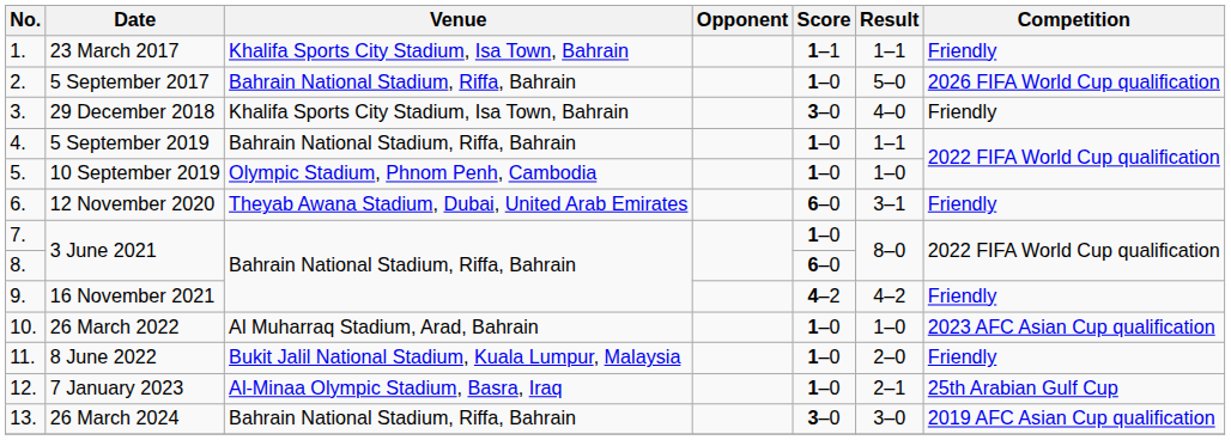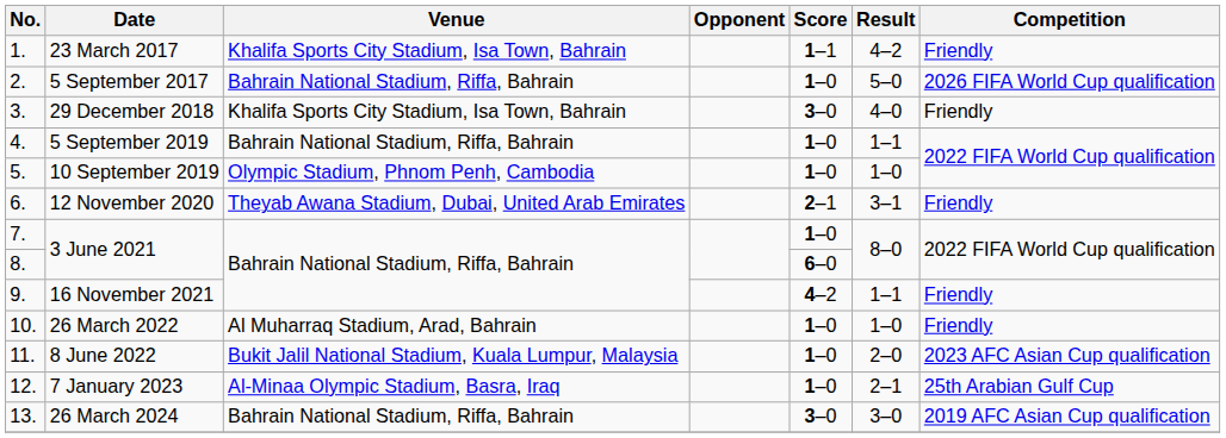 <table class="wikitable" style="font-size:100%;">
 <tr>
 <th>No.</th>
 <th>Date</th>
 <th>Venue</th>
 <th>Opponent</th>
 <th>Score</th>
 <th>Result</th>
 <th>Competition</th>
 </tr>
 <tr>
 <td>1.</td>
 <td>23 March 2017</td>
 <td><a href='#'>Khalifa Sports City Stadium</a>, <a href='#'>Isa Town</a>, <a href='#'>Bahrain</a></td>
 <td></td>
 <td align=center><strong>1</strong>–1</td>
-<td align=center>1–1</td>
+<td align=center>4–2</td>
 <td><a href='#'>Friendly</a></td>
 </tr>
 <tr>
 <td>2.</td>
 <td>5 September 2017</td>
 <td><a href='#'>Bahrain National Stadium</a>, <a href='#'>Riffa</a>, Bahrain</td>
 <td></td>
 <td align=center><strong>1</strong>–0</td>
 <td align=center>5–0</td>
 <td><a href='#'>2026 FIFA World Cup qualification</a></td>
 </tr>
 <tr>
 <td>3.</td>
 <td>29 December 2018</td>
 <td>Khalifa Sports City Stadium, Isa Town, Bahrain</td>
 <td></td>
 <td align=center><strong>3</strong>–0</td>
 <td align=center>4–0</td>
 <td>Friendly</td>
 </tr>
 <tr>
 <td>4.</td>
 <td>5 September 2019</td>
 <td>Bahrain National Stadium, Riffa, Bahrain</td>
 <td></td>
 <td align=center><strong>1</strong>–0</td>
 <td align=center>1–1</td>
 <td rowspan=2><a href='#'>2022 FIFA World Cup qualification</a></td>
 </tr>
 <tr>
 <td>5.</td>
 <td>10 September 2019</td>
 <td><a href='#'>Olympic Stadium</a>, <a href='#'>Phnom Penh</a>, <a href='#'>Cambodia</a></td>
 <td></td>
 <td align=center><strong>1</strong>–0</td>
 <td align=center>1–0</td>
 </tr>
 <tr>
 <td>6.</td>
 <td>12 November 2020</td>
 <td><a href='#'>Theyab Awana Stadium</a>, <a href='#'>Dubai</a>, <a href='#'>United Arab Emirates</a></td>
 <td></td>
-<td align=center><strong>6</strong>–0</td>
+<td align=center><strong>2</strong>–1</td>
 <td align=center>3–1</td>
 <td><a href='#'>Friendly</a></td>
 </tr>
 <tr>
 <td>7.</td>
 <td rowspan=2>3 June 2021</td>
 <td rowspan=3>Bahrain National Stadium, Riffa, Bahrain</td>
 <td rowspan=2></td>
 <td align=center><strong>1</strong>–0</td>
 <td rowspan=2 align=center>8–0</td>
 <td rowspan=2>2022 FIFA World Cup qualification</td>
 </tr>
 <tr>
 <td>8.</td>
 <td align=center><strong>6</strong>–0</td>
 </tr>
 <tr>
 <td>9.</td>
 <td>16 November 2021</td>
 <td></td>
 <td align=center><strong>4</strong>–2</td>
-<td align=center>4–2</td>
+<td align=center>1–1</td>
 <td><a href='#'>Friendly</a></td>
 </tr>
 <tr>
 <td>10.</td>
 <td>26 March 2022</td>
 <td>Al Muharraq Stadium, Arad, Bahrain</td>
 <td></td>
 <td align=center><strong>1</strong>–0</td>
 <td align=center>1–0</td>
-<td><a href='#'>2023 AFC Asian Cup qualification</a></td>
+<td><a href='#'>Friendly</a></td>
 </tr>
 <tr>
 <td>11.</td>
 <td>8 June 2022</td>
 <td><a href='#'>Bukit Jalil National Stadium</a>, <a href='#'>Kuala Lumpur</a>, <a href='#'>Malaysia</a></td>
 <td></td>
 <td align=center><strong>1</strong>–0</td>
 <td align=center>2–0</td>
-<td><a href='#'>Friendly</a></td>
+<td><a href='#'>2023 AFC Asian Cup qualification</a></td>
 </tr>
 <tr>
 <td>12.</td>
 <td>7 January 2023</td>
 <td><a href='#'>Al-Minaa Olympic Stadium</a>, <a href='#'>Basra</a>, <a href='#'>Iraq</a></td>
 <td></td>
 <td align=center><strong>1</strong>–0</td>
 <td align=center>2–1</td>
 <td><a href='#'>25th Arabian Gulf Cup</a></td>
 </tr>
 <tr>
 <td>13.</td>
 <td>26 March 2024</td>
 <td>Bahrain National Stadium, Riffa, Bahrain</td>
 <td></td>
 <td align=center><strong>3</strong>–0</td>
 <td align=center>3–0</td>
 <td><a href='#'>2019 AFC Asian Cup qualification</a></td>
 </tr>
 <tr>
 </tr>
 </table>
